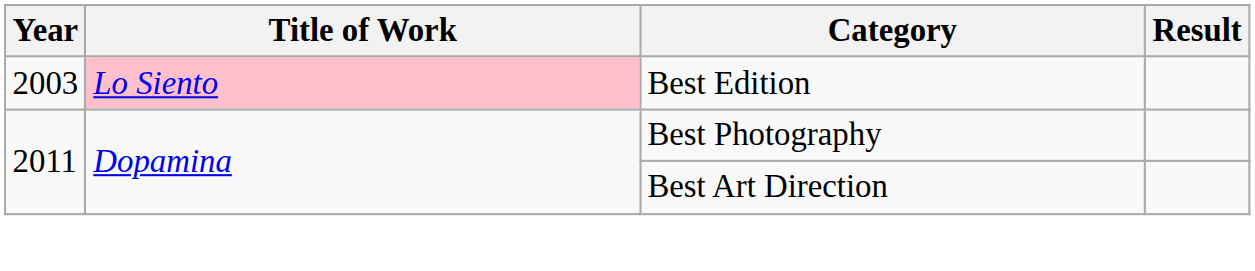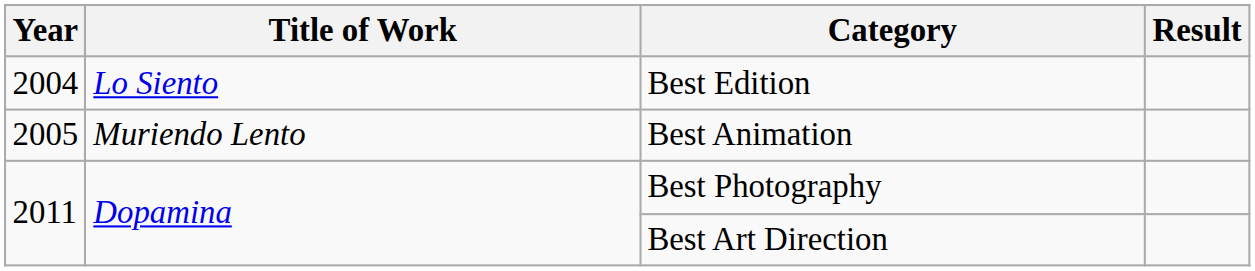 <table class="wikitable" style="table-layout: fixed;">
 <tr>
 <th style="width:5%;">Year</th>
 <th style="width:50%;">Title of Work</th>
 <th style="width:50%;">Category</th>
 <th style="width:10%;">Result</th>
 </tr>
 <tr>
-<td>2003</td>
-<td style="background: pink;"><em><a href='#'>Lo Siento</a></em></td>
+<td>2004</td>
+<td><em><a href='#'>Lo Siento</a></em></td>
 <td>Best Edition</td>
+<td></td>
+</tr>
+<tr>
+<td>2005</td>
+<td><em>Muriendo Lento</em></td>
+<td>Best Animation</td>
 <td></td>
 </tr>
 <tr>
 <td rowspan=2>2011</td>
 <td rowspan=2><em><a href='#'>Dopamina</a></em></td>
 <td>Best Photography</td>
 <td></td>
 </tr>
 <tr>
 <td>Best Art Direction</td>
 <td></td>
 </tr>
 </table>
